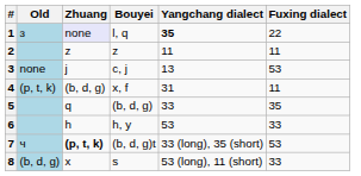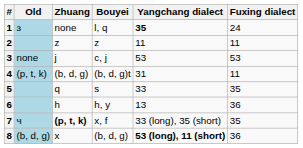 <table class=wikitable>
 <tr>
 <th>#</th>
 <th bgcolor="lightblue">Old</th>
 <th>Zhuang</th>
 <th>Bouyei</th>
 <th>Yangchang dialect</th>
 <th>Fuxing dialect</th>
 </tr>
 <tr ---->
 <th>1</th>
 <td bgcolor="lightblue">ɜ</td>
-<td style="background: lavender;">none</td>
+<td>none</td>
 <td>l, q</td>
 <td><strong>35</strong></td>
-<td>22</td>
+<td>24</td>
 </tr>
 <tr ---->
 <th>2</th>
 <td bgcolor="lightblue"></td>
 <td>z</td>
 <td>z</td>
 <td>11</td>
 <td>11</td>
 </tr>
 <tr ---->
 <th>3</th>
 <td bgcolor="lightblue">none</td>
 <td>j</td>
 <td>c, j</td>
-<td>13</td>
+<td>53</td>
 <td>53</td>
 </tr>
 <tr ---->
 <th>4</th>
 <td bgcolor="lightblue">(p, t, k)</td>
 <td>(b, d, g)</td>
-<td>x, f</td>
+<td>(b, d, g)t</td>
 <td>31</td>
 <td>11</td>
 </tr>
 <tr ---->
 <th>5</th>
 <td bgcolor="lightblue"></td>
 <td>q</td>
-<td>(b, d, g)</td>
+<td>s</td>
 <td>33</td>
 <td>35</td>
 </tr>
 <tr ---->
 <th>6</th>
 <td bgcolor="lightblue"></td>
 <td>h</td>
 <td>h, y</td>
-<td>53</td>
-<td>33</td>
+<td>13</td>
+<td>36</td>
 </tr>
 <tr ---->
 <th>7</th>
 <td bgcolor="lightblue">ч</td>
 <td><strong>(p, t, k)</strong></td>
-<td>(b, d, g)t</td>
+<td>x, f</td>
 <td>33 (long), 35 (short)</td>
-<td>53</td>
+<td>35</td>
 </tr>
 <tr ---->
 <th>8</th>
 <td bgcolor="lightblue">(b, d, g)</td>
 <td>x</td>
-<td>s</td>
-<td>53 (long), 11 (short)</td>
-<td>33</td>
+<td>(b, d, g)</td>
+<td><strong>53 (long), 11 (short)</strong></td>
+<td>36</td>
 </tr>
 </table>
